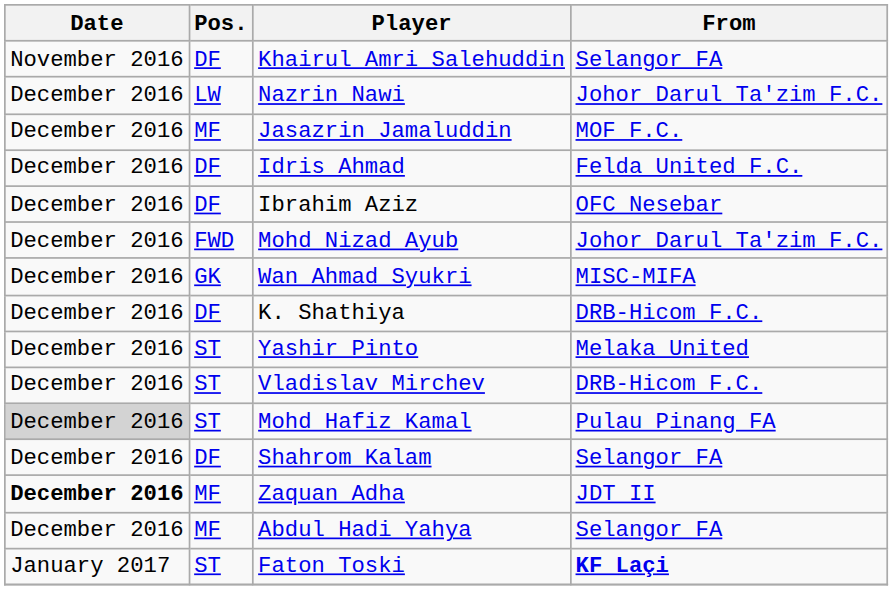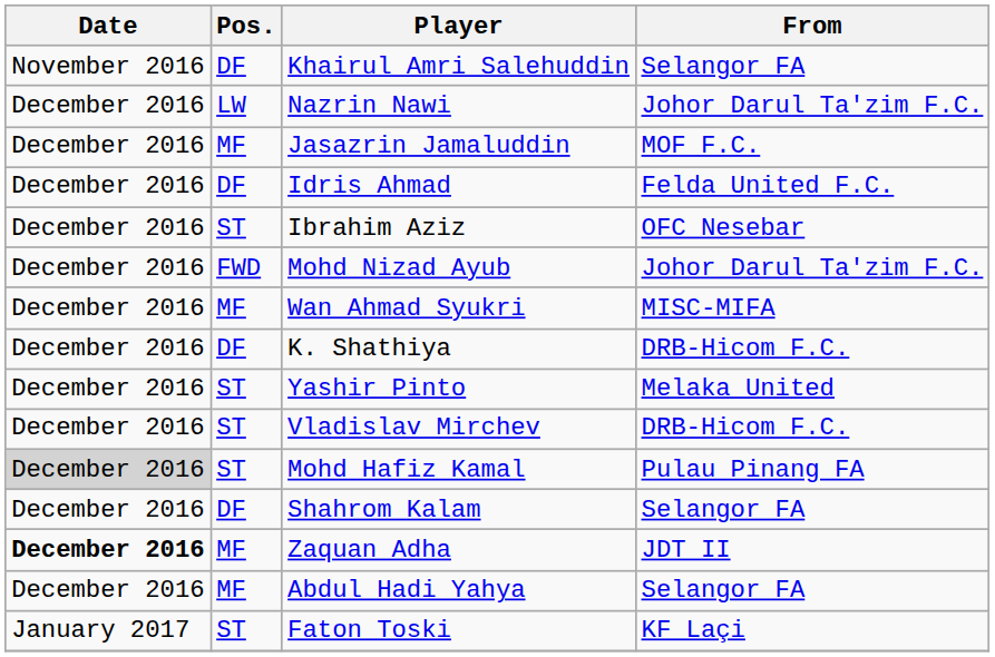 <table class="wikitable sortable">
 <tr>
 <th>Date</th>
 <th>Pos.</th>
 <th>Player</th>
 <th>From</th>
 </tr>
 <tr>
 <td>November 2016</td>
 <td><a href='#'>DF</a></td>
 <td> <a href='#'>Khairul Amri Salehuddin</a></td>
 <td> <a href='#'>Selangor FA</a></td>
 </tr>
 <tr |>
 <td>December 2016</td>
 <td><a href='#'>LW</a></td>
 <td> <a href='#'>Nazrin Nawi</a></td>
 <td> <a href='#'>Johor Darul Ta'zim F.C.</a></td>
 </tr>
 <tr |>
 <td>December 2016</td>
 <td><a href='#'>MF</a></td>
 <td> <a href='#'>Jasazrin Jamaluddin</a></td>
 <td> <a href='#'>MOF F.C.</a></td>
 </tr>
 <tr |>
 <td>December 2016</td>
 <td><a href='#'>DF</a></td>
 <td> <a href='#'>Idris Ahmad</a></td>
 <td> <a href='#'>Felda United F.C.</a></td>
 </tr>
 <tr |>
 <td>December 2016</td>
-<td><a href='#'>DF</a></td>
+<td><a href='#'>ST</a></td>
 <td> Ibrahim Aziz</td>
 <td> <a href='#'>OFC Nesebar</a></td>
 </tr>
 <tr |>
 <td>December 2016</td>
 <td><a href='#'>FWD</a></td>
 <td> <a href='#'>Mohd Nizad Ayub</a></td>
 <td> <a href='#'>Johor Darul Ta'zim F.C.</a></td>
 </tr>
 <tr |>
 <td>December 2016</td>
-<td><a href='#'>GK</a></td>
+<td><a href='#'>MF</a></td>
 <td> <a href='#'>Wan Ahmad Syukri</a></td>
 <td> <a href='#'>MISC-MIFA</a></td>
 </tr>
 <tr |>
 <td>December 2016</td>
 <td><a href='#'>DF</a></td>
 <td> K. Shathiya</td>
 <td> <a href='#'>DRB-Hicom F.C.</a></td>
 </tr>
 <tr |>
 <td>December 2016</td>
 <td><a href='#'>ST</a></td>
 <td> <a href='#'>Yashir Pinto</a></td>
 <td> <a href='#'>Melaka United</a></td>
 </tr>
 <tr |>
 <td>December 2016</td>
 <td><a href='#'>ST</a></td>
 <td> <a href='#'>Vladislav Mirchev</a></td>
 <td> <a href='#'>DRB-Hicom F.C.</a></td>
 </tr>
 <tr |>
 <td style="background: lightgrey;">December 2016</td>
 <td><a href='#'>ST</a></td>
 <td> <a href='#'>Mohd Hafiz Kamal</a></td>
 <td> <a href='#'>Pulau Pinang FA</a></td>
 </tr>
 <tr |>
 <td>December 2016</td>
 <td><a href='#'>DF</a></td>
 <td> <a href='#'>Shahrom Kalam</a></td>
 <td> <a href='#'>Selangor FA</a></td>
 </tr>
 <tr |>
 <td><strong>December 2016</strong></td>
 <td><a href='#'>MF</a></td>
 <td> <a href='#'>Zaquan Adha</a></td>
 <td> <a href='#'>JDT II</a></td>
 </tr>
 <tr |>
 <td>December 2016</td>
 <td><a href='#'>MF</a></td>
 <td> <a href='#'>Abdul Hadi Yahya</a></td>
 <td> <a href='#'>Selangor FA</a></td>
 </tr>
 <tr |>
 <td>January 2017</td>
 <td><a href='#'>ST</a></td>
 <td> <a href='#'>Faton Toski</a></td>
-<td><strong> <a href='#'>KF Laçi</a></strong></td>
+<td> <a href='#'>KF Laçi</a></td>
 </tr>
 <tr |>
 </tr>
 </table>
